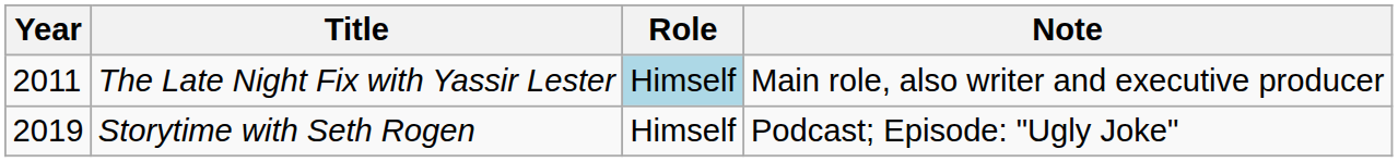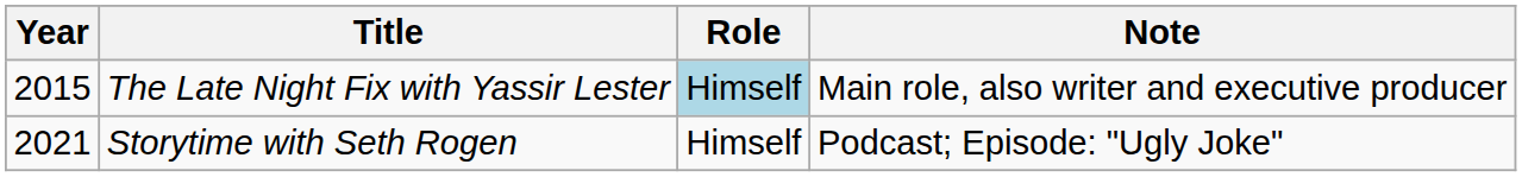 <table class="wikitable sortable">
 <tr>
 <th>Year</th>
 <th>Title</th>
 <th>Role</th>
 <th class="unsortable">Note</th>
 </tr>
 <tr>
-<td>2011</td>
+<td>2015</td>
 <td><em>The Late Night Fix with Yassir Lester</em></td>
 <td style="background: lightblue;">Himself</td>
 <td>Main role, also writer and executive producer</td>
 </tr>
 <tr>
-<td>2019</td>
+<td>2021</td>
 <td><em>Storytime with Seth Rogen</em></td>
 <td>Himself</td>
 <td>Podcast; Episode: "Ugly Joke"</td>
 </tr>
 </table>
